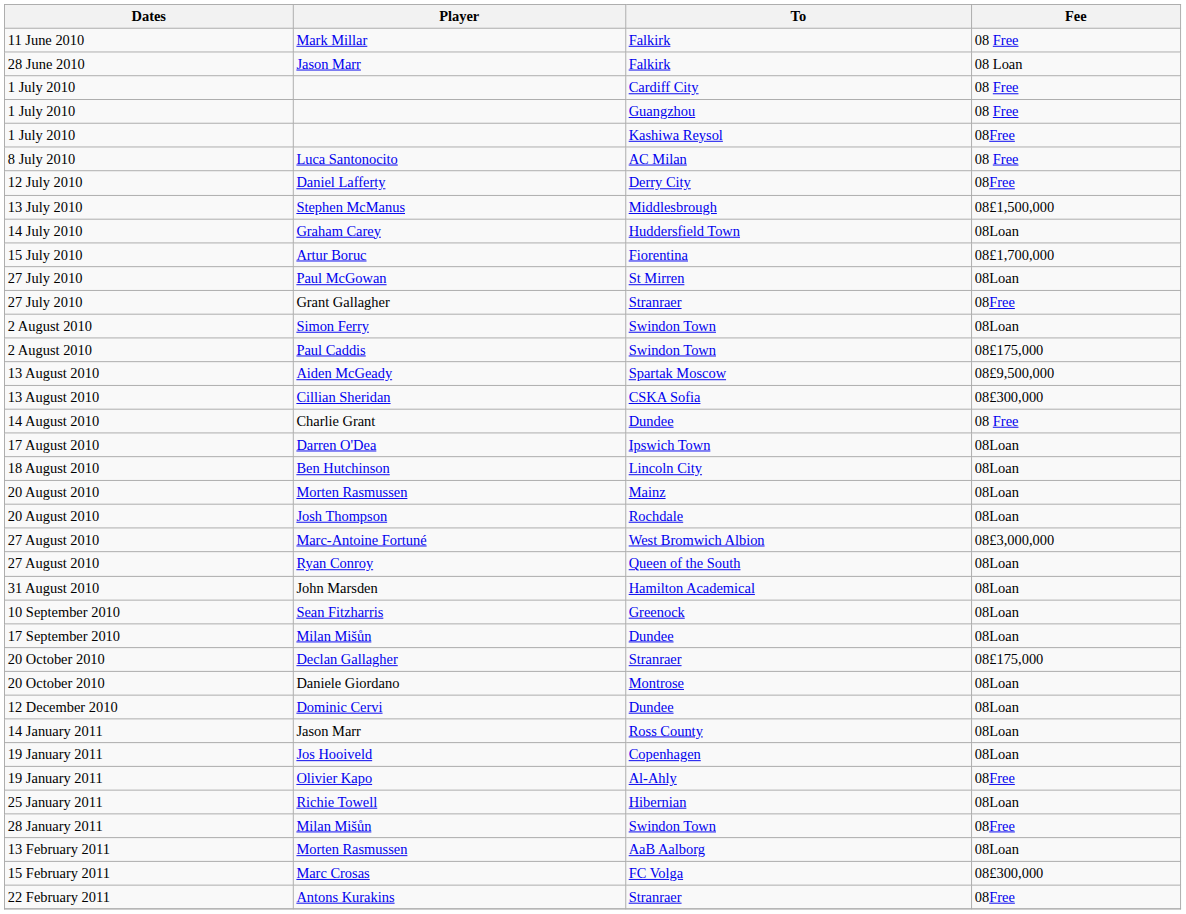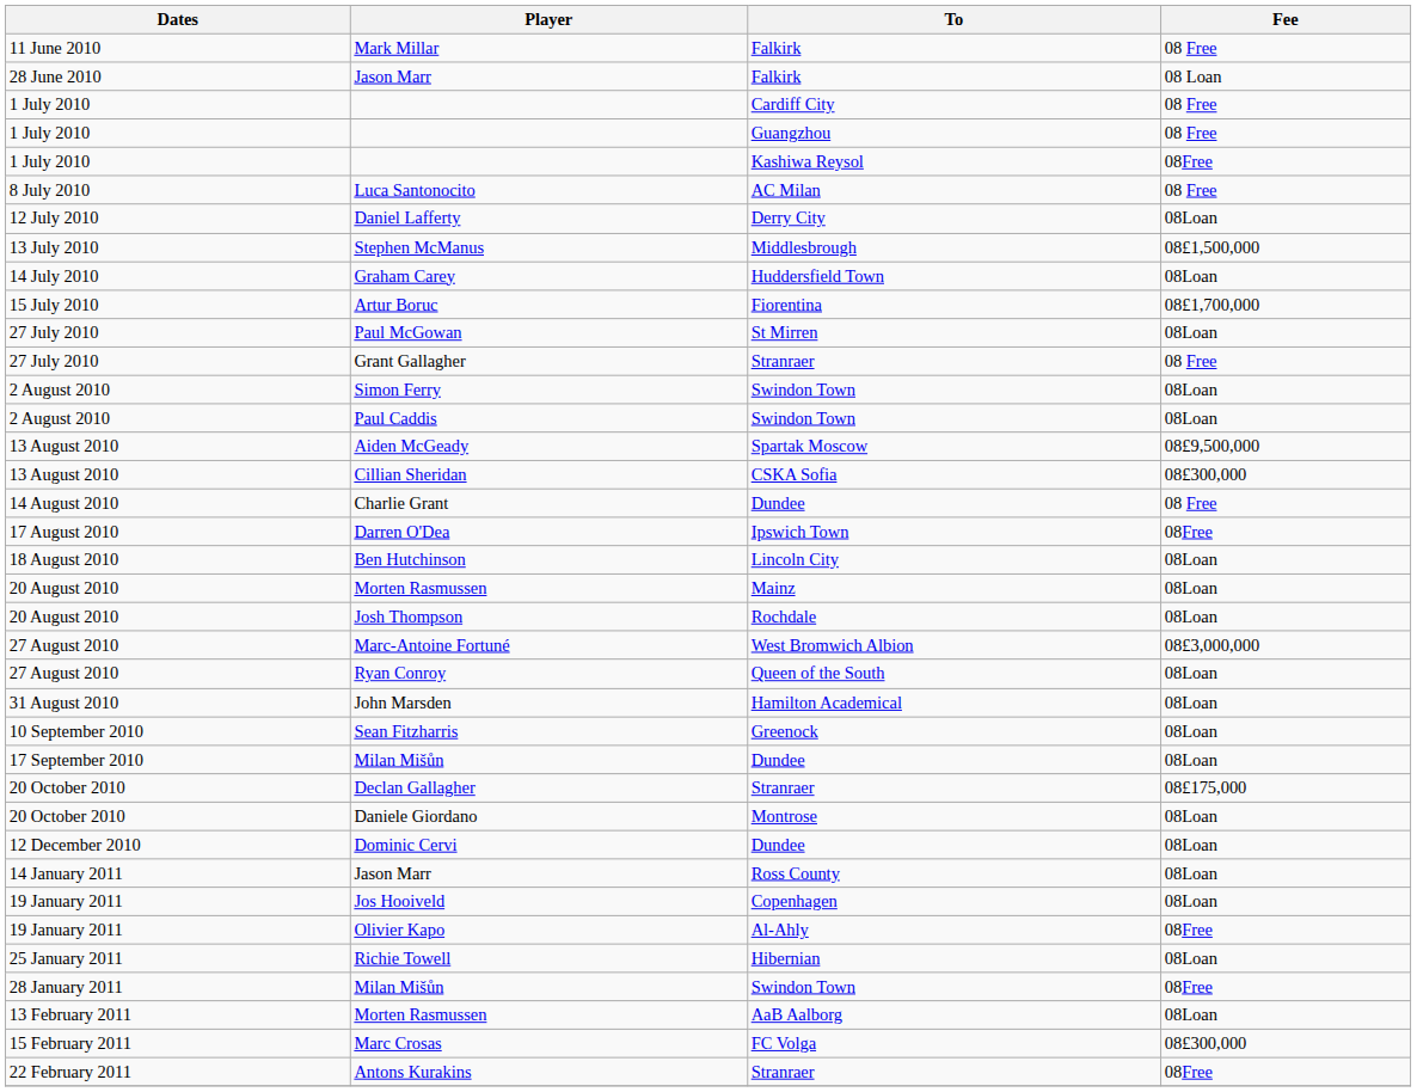 <table class="wikitable" style="text-align:center; font-size:95%;width:98%; text-align:left">
 <tr>
 <th>Dates</th>
 <th>Player</th>
 <th>To</th>
 <th>Fee</th>
 </tr>
 <tr>
 <td>11 June 2010</td>
 <td> <a href='#'>Mark Millar</a></td>
 <td> <a href='#'>Falkirk</a></td>
 <td><span>08</span> <a href='#'>Free</a></td>
 </tr>
 <tr --->
 <td>28 June 2010</td>
 <td> <a href='#'>Jason Marr</a></td>
 <td> <a href='#'>Falkirk</a></td>
 <td><span>08</span> Loan</td>
 </tr>
 <tr --->
 <td>1 July 2010</td>
 <td> </td>
 <td> <a href='#'>Cardiff City</a></td>
 <td><span>08</span> <a href='#'>Free</a></td>
 </tr>
 <tr --->
 <td>1 July 2010</td>
 <td> </td>
 <td> <a href='#'>Guangzhou</a></td>
 <td><span>08</span> <a href='#'>Free</a></td>
 </tr>
 <tr --->
 <td>1 July 2010</td>
 <td> </td>
 <td> <a href='#'>Kashiwa Reysol</a></td>
 <td><span>08</span><a href='#'>Free</a></td>
 </tr>
 <tr --->
 <td>8 July 2010</td>
 <td> <a href='#'>Luca Santonocito</a></td>
 <td> <a href='#'>AC Milan</a></td>
 <td><span>08</span> <a href='#'>Free</a></td>
 </tr>
 <tr --->
 <td>12 July 2010</td>
 <td> <a href='#'>Daniel Lafferty</a></td>
 <td> <a href='#'>Derry City</a></td>
-<td><span>08</span><a href='#'>Free</a></td>
+<td><span>08</span>Loan</td>
 </tr>
 <tr --->
 <td>13 July 2010</td>
 <td> <a href='#'>Stephen McManus</a></td>
 <td> <a href='#'>Middlesbrough</a></td>
 <td><span>08</span>£1,500,000</td>
 </tr>
 <tr --->
 <td>14 July 2010</td>
 <td> <a href='#'>Graham Carey</a></td>
 <td> <a href='#'>Huddersfield Town</a></td>
 <td><span>08</span>Loan</td>
 </tr>
 <tr --->
 <td>15 July 2010</td>
 <td> <a href='#'>Artur Boruc</a></td>
 <td> <a href='#'>Fiorentina</a></td>
 <td><span>08</span>£1,700,000</td>
 </tr>
 <tr --->
 <td>27 July 2010</td>
 <td> <a href='#'>Paul McGowan</a></td>
 <td> <a href='#'>St Mirren</a></td>
 <td><span>08</span>Loan</td>
 </tr>
 <tr --->
 <td>27 July 2010</td>
 <td> Grant Gallagher</td>
 <td> <a href='#'>Stranraer</a></td>
-<td><span>08</span><a href='#'>Free</a></td>
+<td><span>08</span> <a href='#'>Free</a></td>
 </tr>
 <tr --->
 <td>2 August 2010</td>
 <td> <a href='#'>Simon Ferry</a></td>
 <td> <a href='#'>Swindon Town</a></td>
 <td><span>08</span>Loan</td>
 </tr>
 <tr --->
 <td>2 August 2010</td>
 <td> <a href='#'>Paul Caddis</a></td>
 <td> <a href='#'>Swindon Town</a></td>
-<td><span>08</span>£175,000</td>
+<td><span>08</span>Loan</td>
 </tr>
 <tr --->
 <td>13 August 2010</td>
 <td> <a href='#'>Aiden McGeady</a></td>
 <td> <a href='#'>Spartak Moscow</a></td>
 <td><span>08</span>£9,500,000</td>
 </tr>
 <tr --->
 <td>13 August 2010</td>
 <td> <a href='#'>Cillian Sheridan</a></td>
 <td> <a href='#'>CSKA Sofia</a></td>
 <td><span>08</span>£300,000</td>
 </tr>
 <tr --->
 <td>14 August 2010</td>
 <td> Charlie Grant</td>
 <td> <a href='#'>Dundee</a></td>
 <td><span>08</span> <a href='#'>Free</a></td>
 </tr>
 <tr --->
 <td>17 August 2010</td>
 <td> <a href='#'>Darren O'Dea</a></td>
 <td> <a href='#'>Ipswich Town</a></td>
-<td><span>08</span>Loan</td>
+<td><span>08</span><a href='#'>Free</a></td>
 </tr>
 <tr --->
 <td>18 August 2010</td>
 <td> <a href='#'>Ben Hutchinson</a></td>
 <td> <a href='#'>Lincoln City</a></td>
 <td><span>08</span>Loan</td>
 </tr>
 <tr --->
 <td>20 August 2010</td>
 <td> <a href='#'>Morten Rasmussen</a></td>
 <td> <a href='#'>Mainz</a></td>
 <td><span>08</span>Loan</td>
 </tr>
 <tr --->
 <td>20 August 2010</td>
 <td> <a href='#'>Josh Thompson</a></td>
 <td> <a href='#'>Rochdale</a></td>
 <td><span>08</span>Loan</td>
 </tr>
 <tr --->
 <td>27 August 2010</td>
 <td> <a href='#'>Marc-Antoine Fortuné</a></td>
 <td> <a href='#'>West Bromwich Albion</a></td>
 <td><span>08</span>£3,000,000</td>
 </tr>
 <tr --->
 <td>27 August 2010</td>
 <td> <a href='#'>Ryan Conroy</a></td>
 <td> <a href='#'>Queen of the South</a></td>
 <td><span>08</span>Loan</td>
 </tr>
 <tr --->
 <td>31 August 2010</td>
 <td> John Marsden</td>
 <td> <a href='#'>Hamilton Academical</a></td>
 <td><span>08</span>Loan</td>
 </tr>
 <tr --->
 <td>10 September 2010</td>
 <td> <a href='#'>Sean Fitzharris</a></td>
 <td> <a href='#'>Greenock</a></td>
 <td><span>08</span>Loan</td>
 </tr>
 <tr --->
 <td>17 September 2010</td>
 <td> <a href='#'>Milan Mišůn</a></td>
 <td> <a href='#'>Dundee</a></td>
 <td><span>08</span>Loan</td>
 </tr>
 <tr --->
 <td>20 October 2010</td>
 <td> <a href='#'>Declan Gallagher</a></td>
 <td> <a href='#'>Stranraer</a></td>
 <td><span>08</span>£175,000</td>
 </tr>
 <tr --->
 <td>20 October 2010</td>
 <td> Daniele Giordano</td>
 <td> <a href='#'>Montrose</a></td>
 <td><span>08</span>Loan</td>
 </tr>
 <tr --->
 <td>12 December 2010</td>
 <td> <a href='#'>Dominic Cervi</a></td>
 <td> <a href='#'>Dundee</a></td>
 <td><span>08</span>Loan</td>
 </tr>
 <tr --->
 <td>14 January 2011</td>
 <td> Jason Marr</td>
 <td> <a href='#'>Ross County</a></td>
 <td><span>08</span>Loan</td>
 </tr>
 <tr --->
 <td>19 January 2011</td>
 <td> <a href='#'>Jos Hooiveld</a></td>
 <td> <a href='#'>Copenhagen</a></td>
 <td><span>08</span>Loan</td>
 </tr>
 <tr --->
 <td>19 January 2011</td>
 <td> <a href='#'>Olivier Kapo</a></td>
 <td> <a href='#'>Al-Ahly</a></td>
 <td><span>08</span><a href='#'>Free</a></td>
 </tr>
 <tr --->
 <td>25 January 2011</td>
 <td> <a href='#'>Richie Towell</a></td>
 <td> <a href='#'>Hibernian</a></td>
 <td><span>08</span>Loan</td>
 </tr>
 <tr --->
 <td>28 January 2011</td>
 <td> <a href='#'>Milan Mišůn</a></td>
 <td> <a href='#'>Swindon Town</a></td>
 <td><span>08</span><a href='#'>Free</a></td>
 </tr>
 <tr --->
 <td>13 February 2011</td>
 <td> <a href='#'>Morten Rasmussen</a></td>
 <td> <a href='#'>AaB Aalborg</a></td>
 <td><span>08</span>Loan</td>
 </tr>
 <tr --->
 <td>15 February 2011</td>
 <td> <a href='#'>Marc Crosas</a></td>
 <td> <a href='#'>FC Volga</a></td>
 <td><span>08</span>£300,000</td>
 </tr>
 <tr --->
 <td>22 February 2011</td>
 <td> <a href='#'>Antons Kurakins</a></td>
 <td> <a href='#'>Stranraer</a></td>
 <td><span>08</span><a href='#'>Free</a></td>
 </tr>
 <tr --->
 </tr>
 </table>
